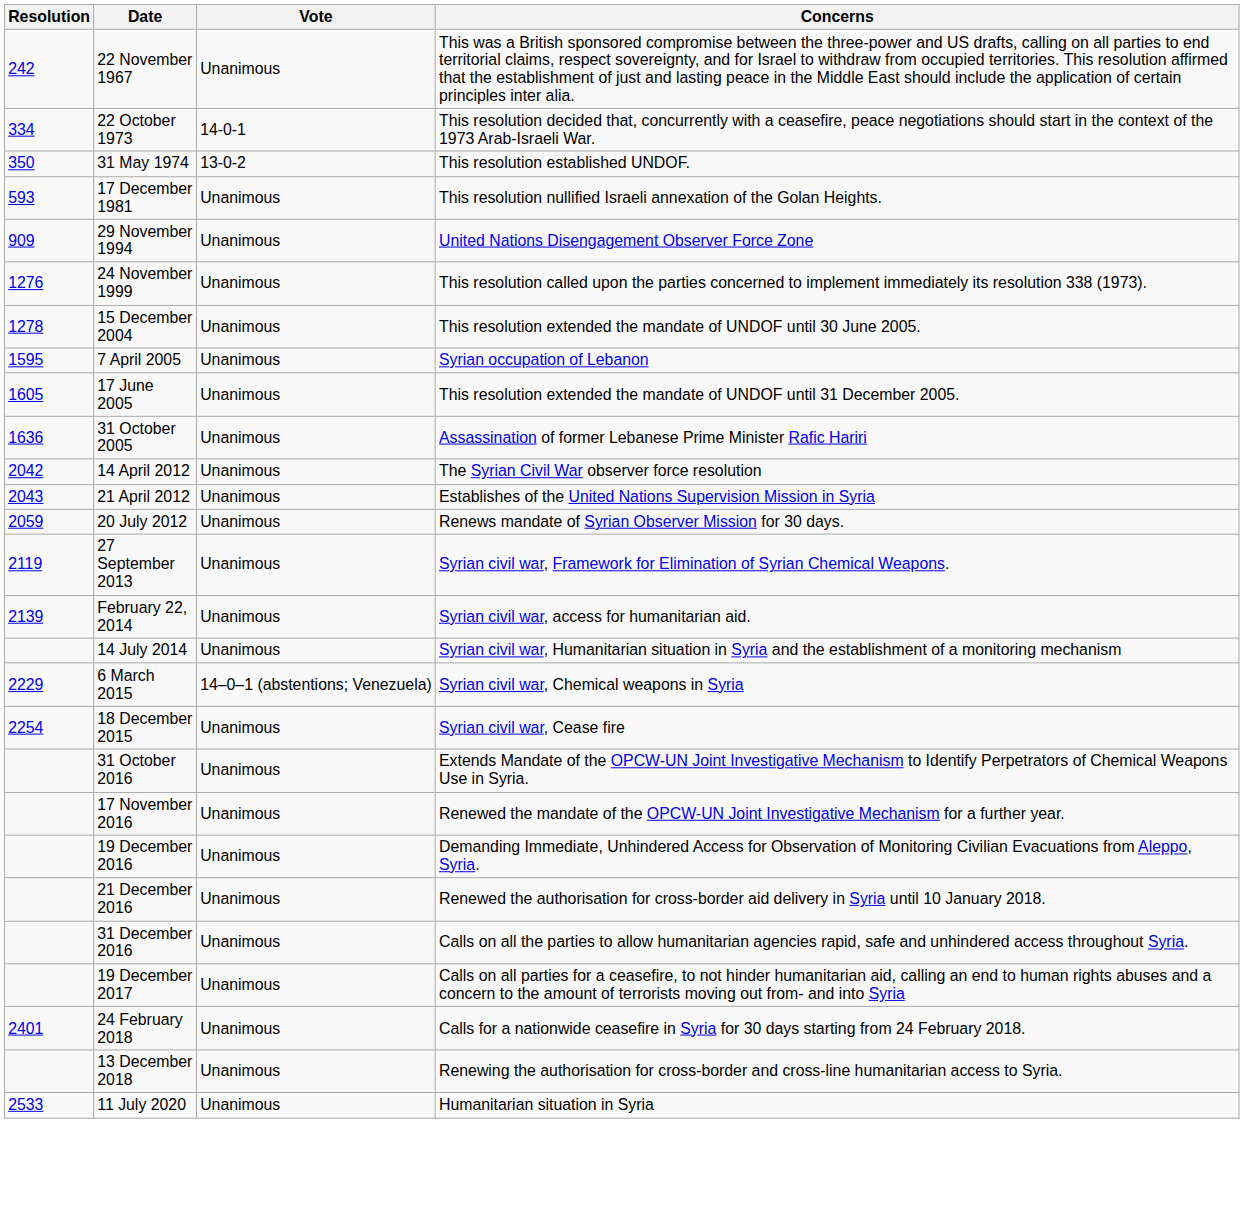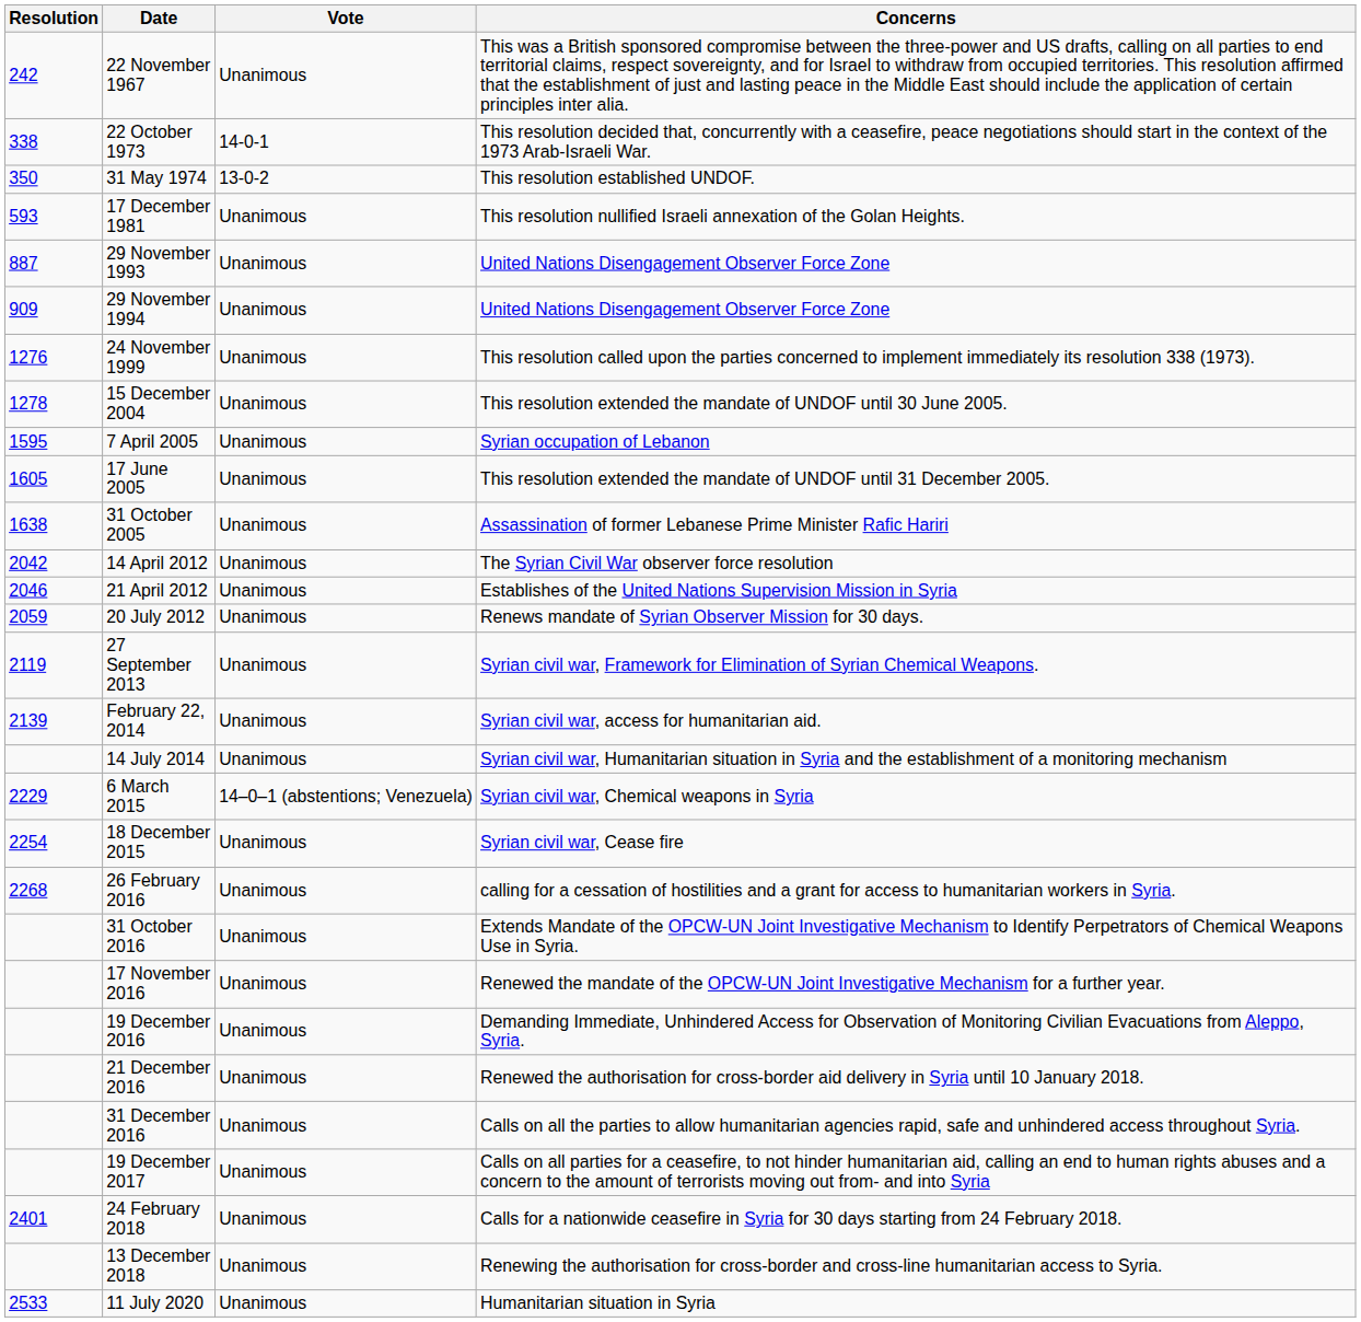 <table class="wikitable">
 <tr>
 <th>Resolution</th>
 <th>Date</th>
 <th>Vote</th>
 <th>Concerns</th>
 </tr>
 <tr>
 <td><a href='#'>242</a></td>
 <td>22 November 1967</td>
 <td>Unanimous</td>
 <td>This was a British sponsored compromise between the three-power and US drafts, calling on all parties to end territorial claims, respect sovereignty, and for Israel to withdraw from occupied territories. This resolution affirmed that the establishment of just and lasting peace in the Middle East should include the application of certain principles inter alia.</td>
 </tr>
 <tr>
-<td><a href='#'>334</a></td>
+<td><a href='#'>338</a></td>
 <td>22 October 1973</td>
 <td>14-0-1</td>
 <td>This resolution decided that, concurrently with a ceasefire, peace negotiations should start in the context of the 1973 Arab-Israeli War.</td>
 </tr>
 <tr>
 <td><a href='#'>350</a></td>
 <td>31 May 1974</td>
 <td>13-0-2</td>
 <td>This resolution established UNDOF.</td>
 </tr>
 <tr>
 <td><a href='#'>593</a></td>
 <td>17 December 1981</td>
 <td>Unanimous</td>
 <td>This resolution nullified Israeli annexation of the Golan Heights.</td>
+</tr>
+<tr>
+<td><a href='#'>887</a></td>
+<td>29 November 1993</td>
+<td>Unanimous</td>
+<td><a href='#'>United Nations Disengagement Observer Force Zone</a></td>
 </tr>
 <tr>
 <td><a href='#'>909</a></td>
 <td>29 November 1994</td>
 <td>Unanimous</td>
 <td><a href='#'>United Nations Disengagement Observer Force Zone</a></td>
 </tr>
 <tr>
 <td><a href='#'>1276</a></td>
 <td>24 November 1999</td>
 <td>Unanimous</td>
 <td>This resolution called upon the parties concerned to implement immediately its resolution 338 (1973).</td>
 </tr>
 <tr>
 <td><a href='#'>1278</a></td>
 <td>15 December 2004</td>
 <td>Unanimous</td>
 <td>This resolution extended the mandate of UNDOF until 30 June 2005.</td>
 </tr>
 <tr>
 <td><a href='#'>1595</a></td>
 <td>7 April 2005</td>
 <td>Unanimous</td>
 <td><a href='#'>Syrian occupation of Lebanon</a></td>
 </tr>
 <tr>
 <td><a href='#'>1605</a></td>
 <td>17 June 2005</td>
 <td>Unanimous</td>
 <td>This resolution extended the mandate of UNDOF until 31 December 2005.</td>
 </tr>
 <tr>
-<td><a href='#'>1636</a></td>
+<td><a href='#'>1638</a></td>
 <td>31 October 2005</td>
 <td>Unanimous</td>
 <td><a href='#'>Assassination</a> of former Lebanese Prime Minister <a href='#'>Rafic Hariri</a></td>
 </tr>
 <tr>
 <td><a href='#'>2042</a></td>
 <td>14 April 2012</td>
 <td>Unanimous</td>
 <td>The <a href='#'>Syrian Civil War</a> observer force resolution</td>
 </tr>
 <tr>
-<td><a href='#'>2043</a></td>
+<td><a href='#'>2046</a></td>
 <td>21 April 2012</td>
 <td>Unanimous</td>
 <td>Establishes of the <a href='#'>United Nations Supervision Mission in Syria</a></td>
 </tr>
 <tr>
 <td><a href='#'>2059</a></td>
 <td>20 July 2012</td>
 <td>Unanimous</td>
 <td>Renews mandate of <a href='#'>Syrian Observer Mission</a> for 30 days.</td>
 </tr>
 <tr>
 <td><a href='#'>2119</a></td>
 <td>27 September 2013</td>
 <td>Unanimous</td>
 <td><a href='#'>Syrian civil war</a>, <a href='#'>Framework for Elimination of Syrian Chemical Weapons</a>.</td>
 </tr>
 <tr>
 <td><a href='#'>2139</a></td>
 <td>February 22, 2014</td>
 <td>Unanimous</td>
 <td><a href='#'>Syrian civil war</a>, access for humanitarian aid.</td>
 </tr>
 <tr>
 <td></td>
 <td>14 July 2014</td>
 <td>Unanimous</td>
 <td><a href='#'>Syrian civil war</a>, Humanitarian situation in <a href='#'>Syria</a> and the establishment of a monitoring mechanism</td>
 </tr>
 <tr>
 <td><a href='#'>2229</a></td>
 <td>6 March 2015</td>
 <td style="white-space:nowrap;">14–0–1 (abstentions; Venezuela)</td>
 <td><a href='#'>Syrian civil war</a>, Chemical weapons in <a href='#'>Syria</a></td>
 </tr>
 <tr>
 <td><a href='#'>2254</a></td>
 <td>18 December 2015</td>
 <td style="white-space:nowrap;">Unanimous</td>
 <td><a href='#'>Syrian civil war</a>, Cease fire</td>
+</tr>
+<tr>
+<td><a href='#'>2268</a></td>
+<td>26 February 2016</td>
+<td style="white-space:nowrap;">Unanimous</td>
+<td>calling for a cessation of hostilities and a grant for access to humanitarian workers in <a href='#'>Syria</a>.</td>
 </tr>
 <tr>
 <td></td>
 <td>31 October 2016</td>
 <td style="white-space:nowrap;">Unanimous</td>
 <td>Extends Mandate of the <a href='#'>OPCW-UN Joint Investigative Mechanism</a> to Identify Perpetrators of Chemical Weapons Use in Syria.</td>
 </tr>
 <tr>
 <td></td>
 <td>17 November 2016</td>
 <td style="white-space:nowrap;">Unanimous</td>
 <td>Renewed the mandate of the <a href='#'>OPCW-UN Joint Investigative Mechanism</a> for a further year.</td>
 </tr>
 <tr>
 <td></td>
 <td>19 December 2016</td>
 <td style="white-space:nowrap;">Unanimous</td>
 <td>Demanding Immediate, Unhindered Access for Observation of Monitoring Civilian Evacuations from <a href='#'>Aleppo</a>, <a href='#'>Syria</a>.</td>
 </tr>
 <tr>
 <td></td>
 <td>21 December 2016</td>
 <td style="white-space:nowrap;">Unanimous</td>
 <td>Renewed the authorisation for cross-border aid delivery in <a href='#'>Syria</a> until 10 January 2018.</td>
 </tr>
 <tr>
 <td></td>
 <td>31 December 2016</td>
 <td style="white-space:nowrap;">Unanimous</td>
 <td>Calls on all the parties to allow humanitarian agencies rapid, safe and unhindered access throughout <a href='#'>Syria</a>.</td>
 </tr>
 <tr>
 <td></td>
 <td>19 December 2017</td>
 <td style="white-space:nowrap;">Unanimous</td>
 <td>Calls on all parties for a ceasefire, to not hinder humanitarian aid, calling an end to human rights abuses and a concern to the amount of terrorists moving out from- and into <a href='#'>Syria</a></td>
 </tr>
 <tr>
 <td><a href='#'>2401</a></td>
 <td>24 February 2018</td>
 <td style="white-space:nowrap;">Unanimous</td>
 <td>Calls for a nationwide ceasefire in <a href='#'>Syria</a> for 30 days starting from 24 February 2018.</td>
 </tr>
 <tr>
 <td></td>
 <td>13 December 2018</td>
 <td style="white-space:nowrap;">Unanimous</td>
 <td>Renewing the authorisation for cross-border and cross-line humanitarian access to Syria.</td>
 </tr>
 <tr>
 <td><a href='#'>2533</a></td>
 <td>11 July 2020</td>
 <td style="white-space:nowrap;">Unanimous</td>
 <td>Humanitarian situation in Syria</td>
 </tr>
 </table>
